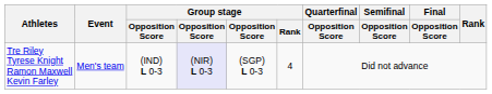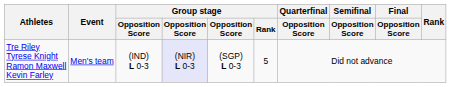 <table class="wikitable" style="font-size:88%; text-align:center">
 <tr>
 <th rowspan=2>Athletes</th>
 <th rowspan=2>Event</th>
 <th colspan=4>Group stage</th>
 <th>Quarterfinal</th>
 <th>Semifinal</th>
 <th>Final</th>
 <th rowspan=2>Rank</th>
 </tr>
 <tr style="font-size:95%">
 <th>Opposition<br>Score</th>
 <th>Opposition<br>Score</th>
 <th>Opposition<br>Score</th>
 <th>Rank</th>
 <th>Opposition<br>Score</th>
 <th>Opposition<br>Score</th>
 <th>Opposition<br>Score</th>
 </tr>
 <tr>
 <td align=left><a href='#'>Tre Riley</a><br><a href='#'>Tyrese Knight</a><br><a href='#'>Ramon Maxwell</a><br><a href='#'>Kevin Farley</a></td>
 <td align=left><a href='#'>Men's team</a></td>
 <td>(IND)<br><strong>L</strong> 0-3</td>
 <td style="background: lavender;">(NIR)<br><strong>L</strong> 0-3</td>
 <td>(SGP)<br><strong>L</strong> 0-3</td>
-<td>4</td>
+<td>5</td>
 <td colspan="4">Did not advance</td>
 </tr>
 </table>
